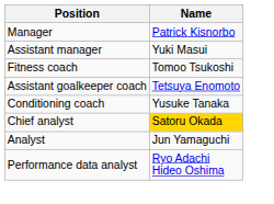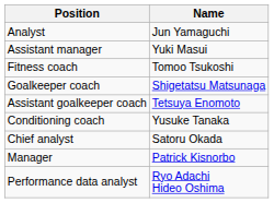 <table class="wikitable">
 <tr>
 <th>Position</th>
 <th>Name</th>
 </tr>
 <tr>
-<td>Manager</td>
-<td> <a href='#'>Patrick Kisnorbo</a></td>
+<td>Analyst</td>
+<td> Jun Yamaguchi</td>
 </tr>
 <tr>
 <td>Assistant manager</td>
 <td> Yuki Masui</td>
 </tr>
 <tr>
 <td>Fitness coach</td>
 <td> Tomoo Tsukoshi</td>
+</tr>
+<tr>
+<td>Goalkeeper coach</td>
+<td> <a href='#'>Shigetatsu Matsunaga</a></td>
 </tr>
 <tr>
 <td>Assistant goalkeeper coach</td>
 <td> <a href='#'>Tetsuya Enomoto</a></td>
 </tr>
 <tr>
 <td>Conditioning coach</td>
 <td> Yusuke Tanaka</td>
 </tr>
 <tr>
 <td>Chief analyst</td>
-<td style="background: gold;"> Satoru Okada</td>
+<td> Satoru Okada</td>
 </tr>
 <tr>
-<td>Analyst</td>
-<td> Jun Yamaguchi</td>
+<td>Manager</td>
+<td> <a href='#'>Patrick Kisnorbo</a></td>
 </tr>
 <tr>
 <td>Performance data analyst</td>
 <td> <a href='#'>Ryo Adachi</a> <br> <a href='#'>Hideo Oshima</a></td>
 </tr>
 </table>
